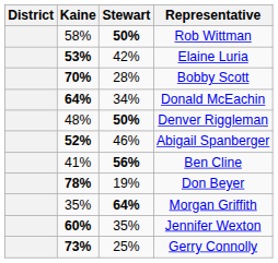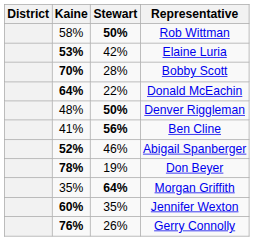 <table class=wikitable>
 <tr>
 <th>District</th>
 <th>Kaine</th>
 <th>Stewart</th>
 <th>Representative</th>
 </tr>
 <tr align=center>
 <th></th>
 <td>58%</td>
 <td><strong>50%</strong></td>
 <td><a href='#'>Rob Wittman</a></td>
 </tr>
 <tr align=center>
 <th></th>
 <td><strong>53%</strong></td>
 <td>42%</td>
 <td><a href='#'>Elaine Luria</a></td>
 </tr>
 <tr align=center>
 <th></th>
 <td><strong>70%</strong></td>
 <td>28%</td>
 <td><a href='#'>Bobby Scott</a></td>
 </tr>
 <tr align=center>
 <th></th>
 <td><strong>64%</strong></td>
-<td>34%</td>
+<td>22%</td>
 <td><a href='#'>Donald McEachin</a></td>
 </tr>
 <tr align=center>
 <th></th>
 <td>48%</td>
 <td><strong>50%</strong></td>
 <td><a href='#'>Denver Riggleman</a></td>
 </tr>
 <tr align=center>
 <th></th>
+<td>41%</td>
+<td><strong>56%</strong></td>
+<td><a href='#'>Ben Cline</a></td>
+</tr>
+<tr align=center>
+<th></th>
 <td><strong>52%</strong></td>
 <td>46%</td>
 <td><a href='#'>Abigail Spanberger</a></td>
-</tr>
-<tr align=center>
-<th></th>
-<td>41%</td>
-<td><strong>56%</strong></td>
-<td><a href='#'>Ben Cline</a></td>
 </tr>
 <tr align=center>
 <th></th>
 <td><strong>78%</strong></td>
 <td>19%</td>
 <td><a href='#'>Don Beyer</a></td>
 </tr>
 <tr align=center>
 <th></th>
 <td>35%</td>
 <td><strong>64%</strong></td>
 <td><a href='#'>Morgan Griffith</a></td>
 </tr>
 <tr align=center>
 <th></th>
 <td><strong>60%</strong></td>
 <td>35%</td>
 <td><a href='#'>Jennifer Wexton</a></td>
 </tr>
 <tr align=center>
 <th></th>
-<td><strong>73%</strong></td>
-<td>25%</td>
+<td><strong>76%</strong></td>
+<td>26%</td>
 <td><a href='#'>Gerry Connolly</a></td>
 </tr>
 </table>
